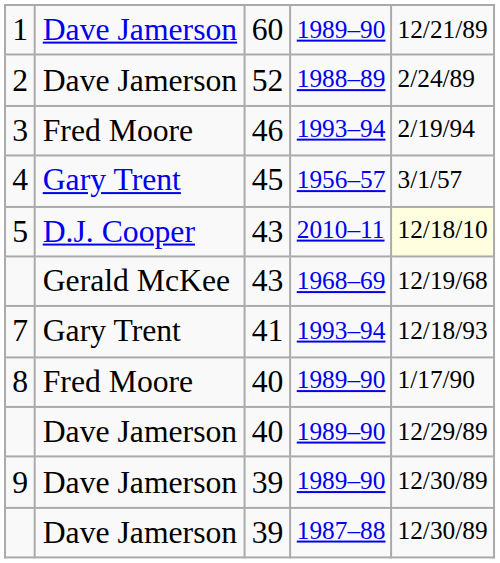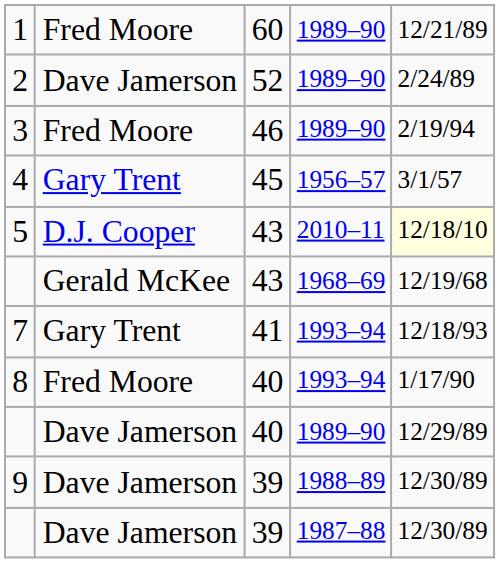 <table class="wikitable">
 <tr>
 </tr>
 <tr>
 <td>1</td>
-<td><a href='#'>Dave Jamerson</a></td>
+<td>Fred Moore</td>
 <td>60</td>
 <td style="font-size:80%;"><a href='#'>1989–90</a></td>
 <td style="font-size:80%;">12/21/89</td>
 </tr>
 <tr>
 <td>2</td>
 <td>Dave Jamerson</td>
 <td>52</td>
-<td style="font-size:80%;"><a href='#'>1988–89</a></td>
+<td style="font-size:80%;"><a href='#'>1989–90</a></td>
 <td style="font-size:80%;">2/24/89</td>
 </tr>
 <tr>
 <td>3</td>
 <td>Fred Moore</td>
 <td>46</td>
-<td style="font-size:80%;"><a href='#'>1993–94</a></td>
+<td style="font-size:80%;"><a href='#'>1989–90</a></td>
 <td style="font-size:80%;">2/19/94</td>
 </tr>
 <tr>
 <td>4</td>
 <td><a href='#'>Gary Trent</a></td>
 <td>45</td>
 <td style="font-size:80%;"><a href='#'>1956–57</a></td>
 <td style="font-size:80%;">3/1/57</td>
 </tr>
 <tr>
 <td>5</td>
 <td><a href='#'>D.J. Cooper</a></td>
 <td>43</td>
 <td style="font-size:80%;"><a href='#'>2010–11</a></td>
 <td style="background: lightyellow; font-size:80%;">12/18/10</td>
 </tr>
 <tr>
 <td></td>
 <td>Gerald McKee</td>
 <td>43</td>
 <td style="font-size:80%;"><a href='#'>1968–69</a></td>
 <td style="font-size:80%;">12/19/68</td>
 </tr>
 <tr>
 <td>7</td>
 <td>Gary Trent</td>
 <td>41</td>
 <td style="font-size:80%;"><a href='#'>1993–94</a></td>
 <td style="font-size:80%;">12/18/93</td>
 </tr>
 <tr>
 <td>8</td>
 <td>Fred Moore</td>
 <td>40</td>
-<td style="font-size:80%;"><a href='#'>1989–90</a></td>
+<td style="font-size:80%;"><a href='#'>1993–94</a></td>
 <td style="font-size:80%;">1/17/90</td>
 </tr>
 <tr>
 <td></td>
 <td>Dave Jamerson</td>
 <td>40</td>
 <td style="font-size:80%;"><a href='#'>1989–90</a></td>
 <td style="font-size:80%;">12/29/89</td>
 </tr>
 <tr>
 <td>9</td>
 <td>Dave Jamerson</td>
 <td>39</td>
-<td style="font-size:80%;"><a href='#'>1989–90</a></td>
+<td style="font-size:80%;"><a href='#'>1988–89</a></td>
 <td style="font-size:80%;">12/30/89</td>
 </tr>
 <tr>
 <td></td>
 <td>Dave Jamerson</td>
 <td>39</td>
 <td style="font-size:80%;"><a href='#'>1987–88</a></td>
 <td style="font-size:80%;">12/30/89</td>
 </tr>
 </table>
